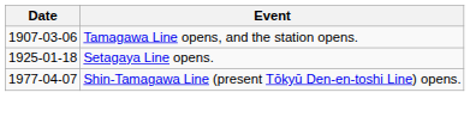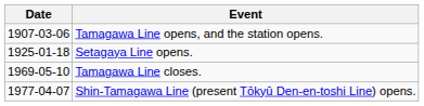 <table class="wikitable">
 <tr>
 <th>Date</th>
 <th>Event</th>
 </tr>
 <tr>
 <td>1907-03-06</td>
 <td><a href='#'>Tamagawa Line</a> opens, and the station opens.</td>
 </tr>
 <tr>
 <td>1925-01-18</td>
 <td><a href='#'>Setagaya Line</a> opens.</td>
 </tr>
 <tr>
+<td>1969-05-10</td>
+<td><a href='#'>Tamagawa Line</a> closes.</td>
+</tr>
+<tr>
 <td>1977-04-07</td>
 <td><a href='#'>Shin-Tamagawa Line</a> (present <a href='#'>Tōkyū Den-en-toshi Line</a>) opens.</td>
 </tr>
 </table>
